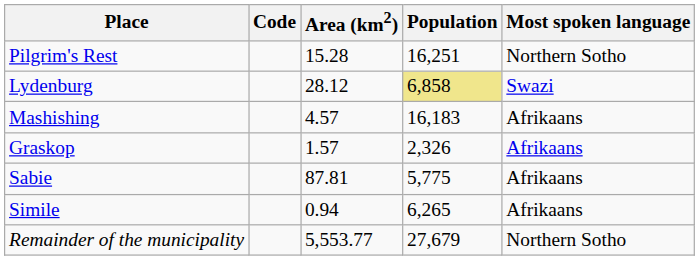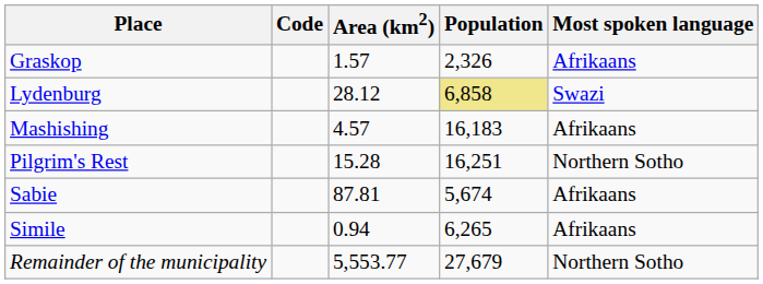 <table class="wikitable sortable">
 <tr>
 <th>Place</th>
 <th>Code</th>
 <th>Area (km<sup>2</sup>)</th>
 <th>Population</th>
 <th>Most spoken language</th>
 </tr>
 <tr>
-<td><a href='#'>Pilgrim's Rest</a></td>
+<td><a href='#'>Graskop</a></td>
 <td></td>
-<td>15.28</td>
-<td>16,251</td>
-<td>Northern Sotho</td>
+<td>1.57</td>
+<td>2,326</td>
+<td><a href='#'>Afrikaans</a></td>
 </tr>
 <tr>
 <td><a href='#'>Lydenburg</a></td>
 <td></td>
 <td>28.12</td>
 <td style="background: khaki;">6,858</td>
 <td><a href='#'>Swazi</a></td>
 </tr>
 <tr>
 <td><a href='#'>Mashishing</a></td>
 <td></td>
 <td>4.57</td>
 <td>16,183</td>
 <td>Afrikaans</td>
 </tr>
 <tr>
-<td><a href='#'>Graskop</a></td>
+<td><a href='#'>Pilgrim's Rest</a></td>
 <td></td>
-<td>1.57</td>
-<td>2,326</td>
-<td><a href='#'>Afrikaans</a></td>
+<td>15.28</td>
+<td>16,251</td>
+<td>Northern Sotho</td>
 </tr>
 <tr>
 <td><a href='#'>Sabie</a></td>
 <td></td>
 <td>87.81</td>
-<td>5,775</td>
+<td>5,674</td>
 <td>Afrikaans</td>
 </tr>
 <tr>
 <td><a href='#'>Simile</a></td>
 <td></td>
 <td>0.94</td>
 <td>6,265</td>
 <td>Afrikaans</td>
 </tr>
 <tr>
 <td><em>Remainder of the municipality</em></td>
 <td></td>
 <td>5,553.77</td>
 <td>27,679</td>
 <td>Northern Sotho</td>
 </tr>
 </table>
